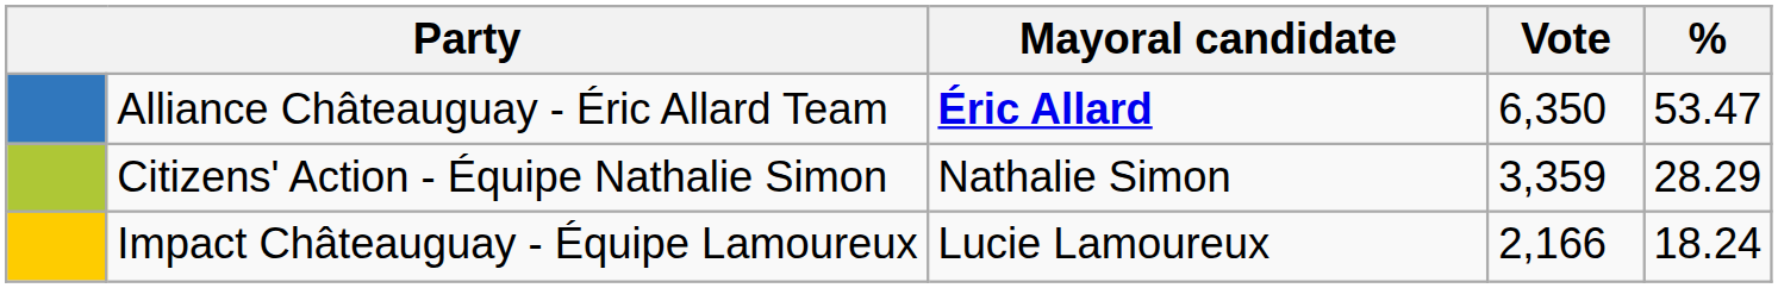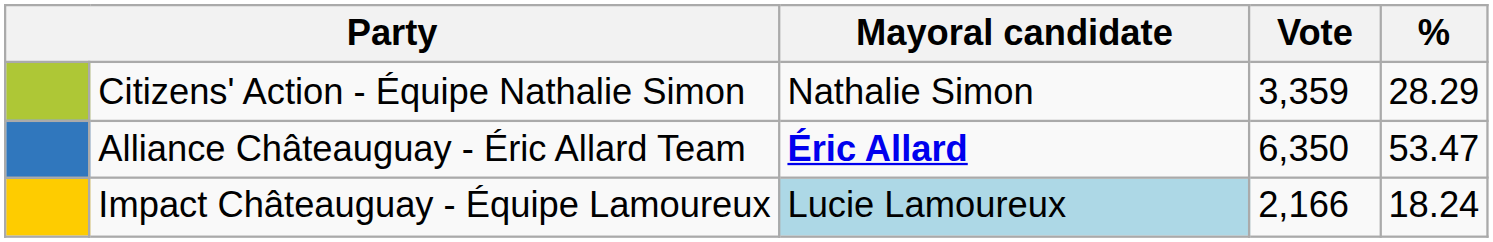 <table class="wikitable">
 <tr>
 <th bgcolor="#DDDDFF" width="230px" colspan="2">Party</th>
 <th bgcolor="#DDDDFF" width="200px">Mayoral candidate</th>
 <th bgcolor="#DDDDFF" width="50px">Vote</th>
 <th bgcolor="#DDDDFF" width="30px">%</th>
+</tr>
+<tr>
+<td bgcolor=#AEC736  width="30px"> </td>
+<td>Citizens' Action - Équipe Nathalie Simon</td>
+<td>Nathalie Simon</td>
+<td>3,359</td>
+<td>28.29</td>
 </tr>
 <tr>
 <td bgcolor=#3077bd width="30px"> </td>
 <td>Alliance Châteauguay - Éric Allard Team</td>
 <td><strong><a href='#'>Éric Allard</a></strong></td>
 <td>6,350</td>
 <td>53.47</td>
 </tr>
 <tr>
-<td bgcolor=#AEC736  width="30px"> </td>
-<td>Citizens' Action - Équipe Nathalie Simon</td>
-<td>Nathalie Simon</td>
-<td>3,359</td>
-<td>28.29</td>
-</tr>
-<tr>
 <td bgcolor=#fecc00 width="30px"> </td>
 <td>Impact Châteauguay - Équipe Lamoureux</td>
-<td>Lucie Lamoureux</td>
+<td style="background: lightblue;">Lucie Lamoureux</td>
 <td>2,166</td>
 <td>18.24</td>
 </tr>
 </table>
